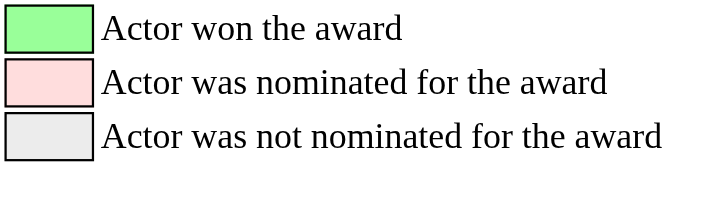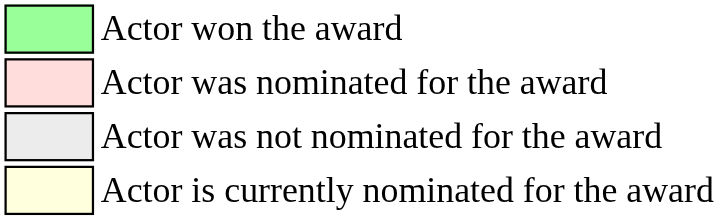 <table class="toccolours" white-space: nowrap;">
 <tr>
 <td style="background:#99FF99; border:1px solid black;">         </td>
 <td>Actor won the award</td>
 </tr>
 <tr>
 <td style="background:#FDD; border:1px solid black;">         </td>
 <td>Actor was nominated for the award</td>
 </tr>
 <tr>
 <td style="background:#ececec; border:1px solid black;">         </td>
 <td>Actor was not nominated for the award</td>
 </tr>
 <tr>
+<td style="background:#FFD; border:1px solid black;">         </td>
+<td>Actor is currently nominated for the award</td>
+</tr>
+<tr>
 </tr>
 </table>
